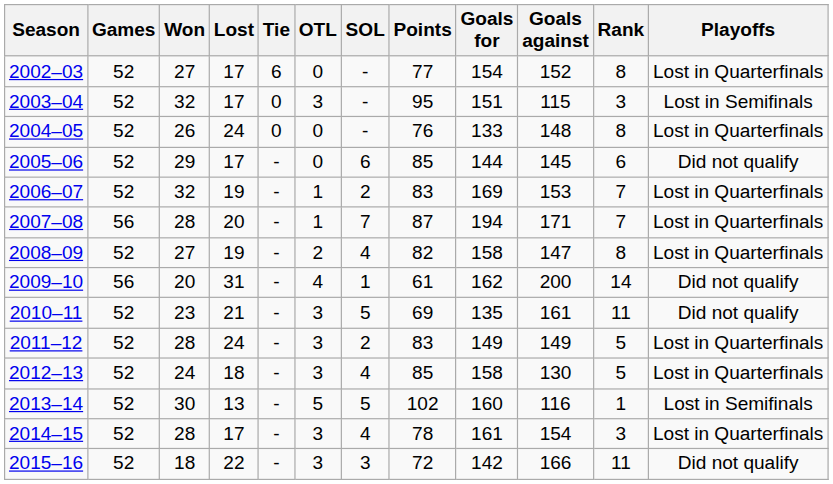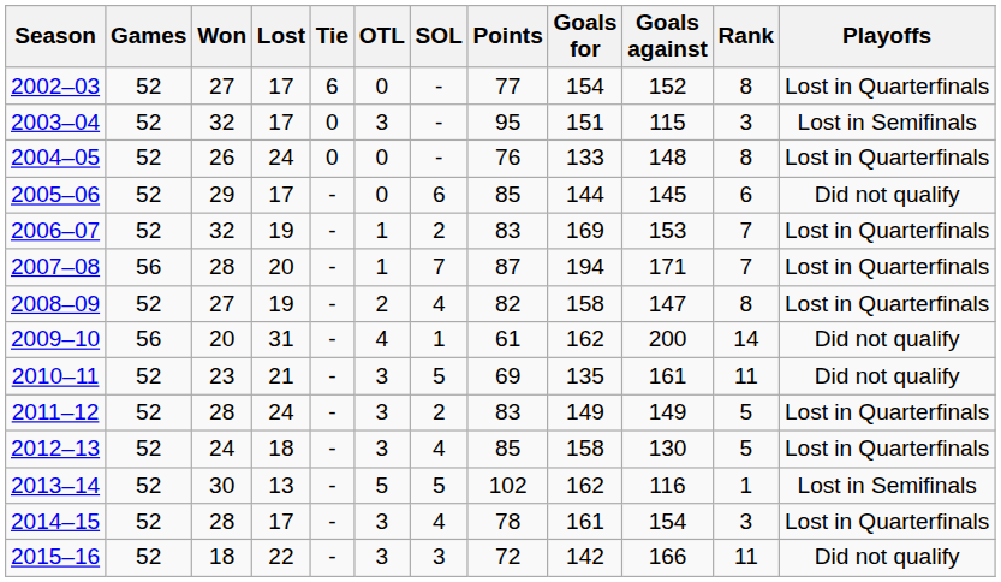 <table class="wikitable" style="text-align:center">
 <tr>
 <th>Season</th>
 <th>Games</th>
 <th>Won</th>
 <th>Lost</th>
 <th>Tie</th>
 <th>OTL</th>
 <th>SOL</th>
 <th>Points</th>
 <th>Goals<br>for</th>
 <th>Goals<br>against</th>
 <th>Rank</th>
 <th>Playoffs</th>
 </tr>
 <tr>
 <td><a href='#'>2002–03</a></td>
 <td>52</td>
 <td>27</td>
 <td>17</td>
 <td>6</td>
 <td>0</td>
 <td>-</td>
 <td>77</td>
 <td>154</td>
 <td>152</td>
 <td>8</td>
 <td>Lost in Quarterfinals</td>
 </tr>
 <tr>
 <td><a href='#'>2003–04</a></td>
 <td>52</td>
 <td>32</td>
 <td>17</td>
 <td>0</td>
 <td>3</td>
 <td>-</td>
 <td>95</td>
 <td>151</td>
 <td>115</td>
 <td>3</td>
 <td>Lost in Semifinals</td>
 </tr>
 <tr>
 <td><a href='#'>2004–05</a></td>
 <td>52</td>
 <td>26</td>
 <td>24</td>
 <td>0</td>
 <td>0</td>
 <td>-</td>
 <td>76</td>
 <td>133</td>
 <td>148</td>
 <td>8</td>
 <td>Lost in Quarterfinals</td>
 </tr>
 <tr>
 <td><a href='#'>2005–06</a></td>
 <td>52</td>
 <td>29</td>
 <td>17</td>
 <td>-</td>
 <td>0</td>
 <td>6</td>
 <td>85</td>
 <td>144</td>
 <td>145</td>
 <td>6</td>
 <td>Did not qualify</td>
 </tr>
 <tr>
 <td><a href='#'>2006–07</a></td>
 <td>52</td>
 <td>32</td>
 <td>19</td>
 <td>-</td>
 <td>1</td>
 <td>2</td>
 <td>83</td>
 <td>169</td>
 <td>153</td>
 <td>7</td>
 <td>Lost in Quarterfinals</td>
 </tr>
 <tr>
 <td><a href='#'>2007–08</a></td>
 <td>56</td>
 <td>28</td>
 <td>20</td>
 <td>-</td>
 <td>1</td>
 <td>7</td>
 <td>87</td>
 <td>194</td>
 <td>171</td>
 <td>7</td>
 <td>Lost in Quarterfinals</td>
 </tr>
 <tr>
 <td><a href='#'>2008–09</a></td>
 <td>52</td>
 <td>27</td>
 <td>19</td>
 <td>-</td>
 <td>2</td>
 <td>4</td>
 <td>82</td>
 <td>158</td>
 <td>147</td>
 <td>8</td>
 <td>Lost in Quarterfinals</td>
 </tr>
 <tr>
 <td><a href='#'>2009–10</a></td>
 <td>56</td>
 <td>20</td>
 <td>31</td>
 <td>-</td>
 <td>4</td>
 <td>1</td>
 <td>61</td>
 <td>162</td>
 <td>200</td>
 <td>14</td>
 <td>Did not qualify</td>
 </tr>
 <tr>
 <td><a href='#'>2010–11</a></td>
 <td>52</td>
 <td>23</td>
 <td>21</td>
 <td>-</td>
 <td>3</td>
 <td>5</td>
 <td>69</td>
 <td>135</td>
 <td>161</td>
 <td>11</td>
 <td>Did not qualify</td>
 </tr>
 <tr>
 <td><a href='#'>2011–12</a></td>
 <td>52</td>
 <td>28</td>
 <td>24</td>
 <td>-</td>
 <td>3</td>
 <td>2</td>
 <td>83</td>
 <td>149</td>
 <td>149</td>
 <td>5</td>
 <td>Lost in Quarterfinals</td>
 </tr>
 <tr>
 <td><a href='#'>2012–13</a></td>
 <td>52</td>
 <td>24</td>
 <td>18</td>
 <td>-</td>
 <td>3</td>
 <td>4</td>
 <td>85</td>
 <td>158</td>
 <td>130</td>
 <td>5</td>
 <td>Lost in Quarterfinals</td>
 </tr>
 <tr>
 <td><a href='#'>2013–14</a></td>
 <td>52</td>
 <td>30</td>
 <td>13</td>
 <td>-</td>
 <td>5</td>
 <td>5</td>
 <td>102</td>
-<td>160</td>
+<td>162</td>
 <td>116</td>
 <td>1</td>
 <td>Lost in Semifinals</td>
 </tr>
 <tr>
 <td><a href='#'>2014–15</a></td>
 <td>52</td>
 <td>28</td>
 <td>17</td>
 <td>-</td>
 <td>3</td>
 <td>4</td>
 <td>78</td>
 <td>161</td>
 <td>154</td>
 <td>3</td>
 <td>Lost in Quarterfinals</td>
 </tr>
 <tr>
 <td><a href='#'>2015–16</a></td>
 <td>52</td>
 <td>18</td>
 <td>22</td>
 <td>-</td>
 <td>3</td>
 <td>3</td>
 <td>72</td>
 <td>142</td>
 <td>166</td>
 <td>11</td>
 <td>Did not qualify</td>
 </tr>
 </table>
